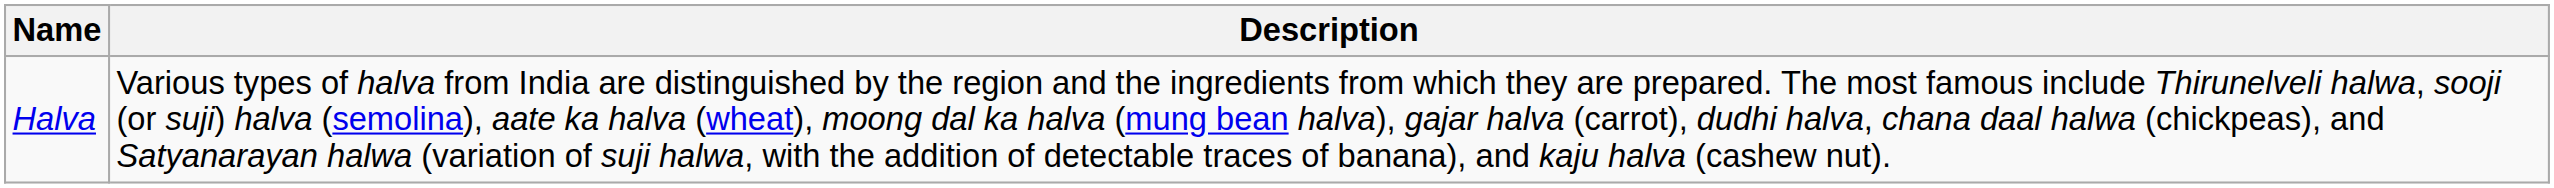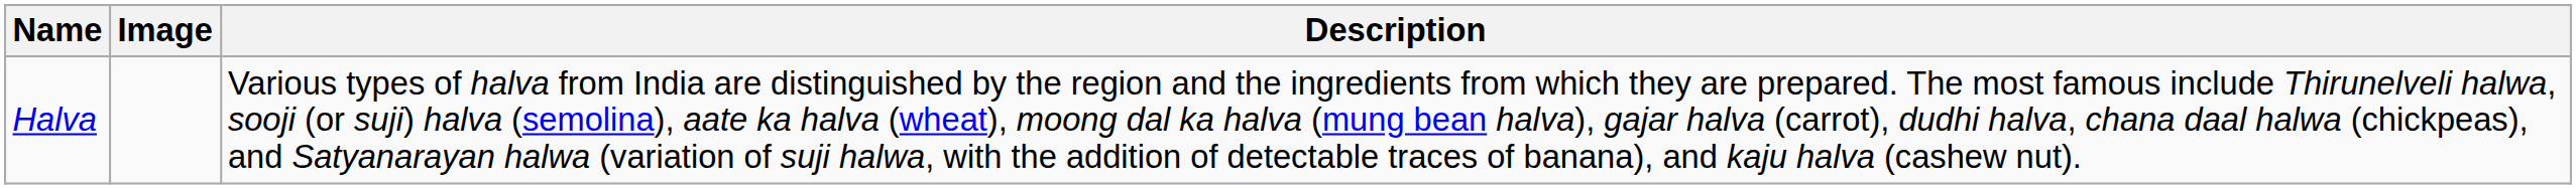 <table class="wikitable">
 <tr>
 <th>Name</th>
+<th>Image</th>
 <th>Description</th>
 </tr>
 <tr>
 <td><em><a href='#'>Halva</a></em></td>
+<td></td>
 <td>Various types of <em>halva</em> from India are distinguished by the region and the ingredients from which they are prepared. The most famous include <em>Thirunelveli halwa</em>, <em>sooji </em> (or <em>suji</em>) <em>halva</em> (<a href='#'>semolina</a>), <em>aate ka halva</em> (<a href='#'>wheat</a>), <em>moong dal ka halva</em> (<a href='#'>mung bean</a> <em>halva</em>), <em>gajar halva</em> (carrot), <em>dudhi halva</em>, <em>chana daal halwa</em> (chickpeas), and <em>Satyanarayan halwa</em> (variation of <em>suji halwa</em>, with the addition of detectable traces of banana), and <em>kaju halva</em> (cashew nut).</td>
 </tr>
 </table>
